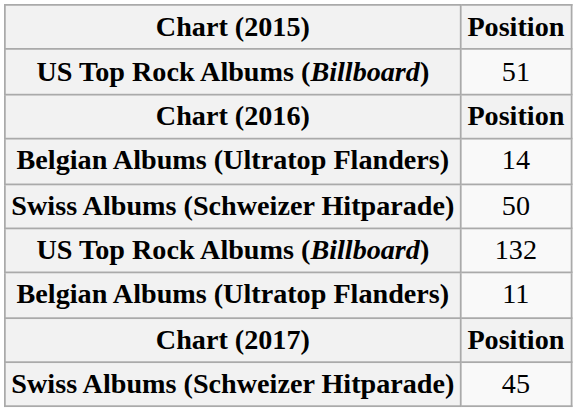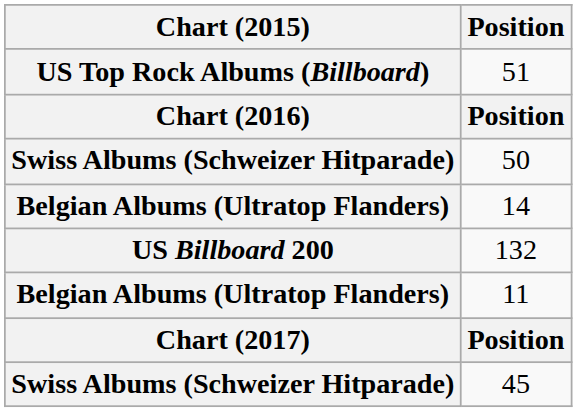 <table class="wikitable plainrowheaders" style="text-align:center">
 <tr>
 <th>Chart (2015)</th>
 <th>Position</th>
 </tr>
 <tr>
 <th scope="row">US Top Rock Albums (<em>Billboard</em>)</th>
 <td>51</td>
 </tr>
 <tr>
 <th>Chart (2016)</th>
 <th>Position</th>
 </tr>
 <tr>
+<th scope="row">Swiss Albums (Schweizer Hitparade)</th>
+<td>50</td>
+</tr>
+<tr>
 <th scope="row">Belgian Albums (Ultratop Flanders)</th>
 <td>14</td>
 </tr>
 <tr>
-<th scope="row">Swiss Albums (Schweizer Hitparade)</th>
-<td>50</td>
-</tr>
-<tr>
-<th scope="row">US Top Rock Albums (<em>Billboard</em>)</th>
+<th scope="row">US <em>Billboard</em> 200</th>
 <td>132</td>
 </tr>
 <tr>
 <th scope="row">Belgian Albums (Ultratop Flanders)</th>
 <td>11</td>
 </tr>
 <tr>
 <th>Chart (2017)</th>
 <th>Position</th>
 </tr>
 <tr>
 <th scope="row">Swiss Albums (Schweizer Hitparade)</th>
 <td>45</td>
 </tr>
 </table>
